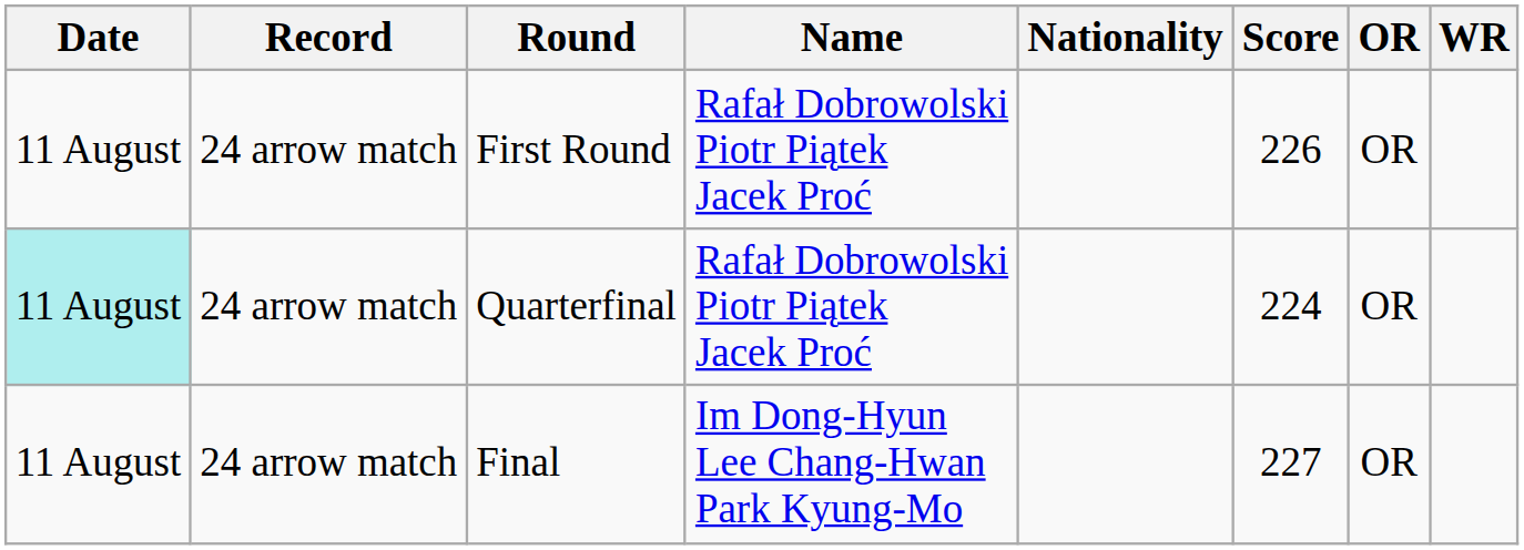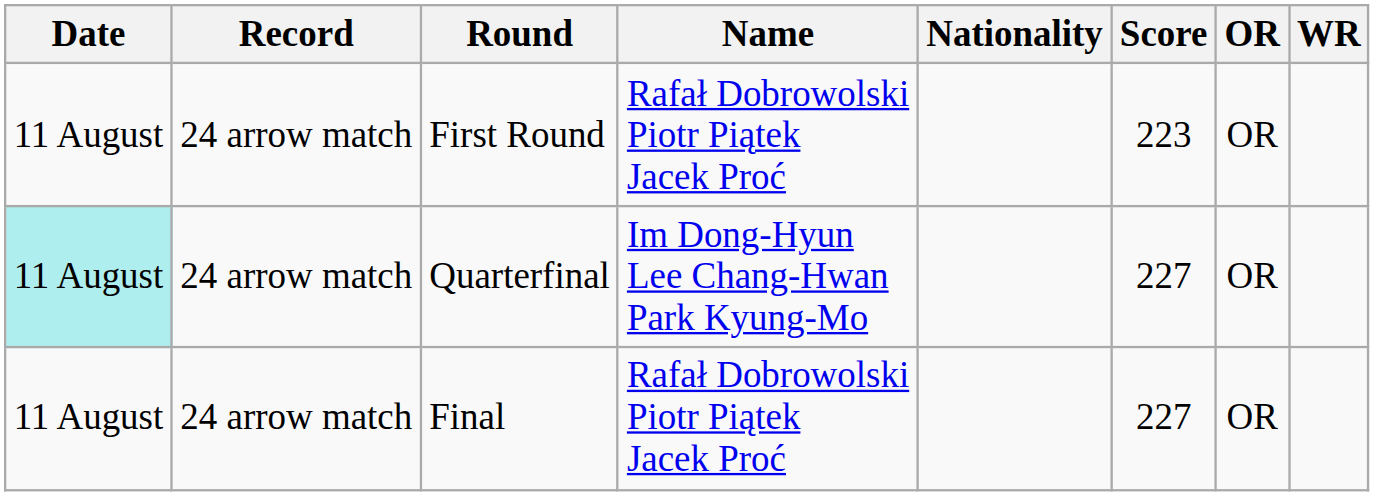 <table class=wikitable>
 <tr>
 <th>Date</th>
 <th>Record</th>
 <th>Round</th>
 <th>Name</th>
 <th>Nationality</th>
 <th>Score</th>
 <th>OR</th>
 <th>WR</th>
 </tr>
 <tr>
 <td>11 August</td>
 <td>24 arrow match</td>
 <td>First Round</td>
 <td><a href='#'>Rafał Dobrowolski</a><br><a href='#'>Piotr Piątek</a><br><a href='#'>Jacek Proć</a></td>
 <td align=left></td>
-<td align=center>226</td>
+<td align=center>223</td>
 <td align=center>OR</td>
 <td></td>
 </tr>
 <tr>
 <td style="background: paleturquoise;">11 August</td>
 <td>24 arrow match</td>
 <td>Quarterfinal</td>
-<td><a href='#'>Rafał Dobrowolski</a><br><a href='#'>Piotr Piątek</a><br><a href='#'>Jacek Proć</a></td>
+<td><a href='#'>Im Dong-Hyun</a><br><a href='#'>Lee Chang-Hwan</a><br><a href='#'>Park Kyung-Mo</a></td>
 <td align=left></td>
-<td align=center>224</td>
+<td align=center>227</td>
 <td align=center>OR</td>
 <td></td>
 </tr>
 <tr>
 <td>11 August</td>
 <td>24 arrow match</td>
 <td>Final</td>
-<td><a href='#'>Im Dong-Hyun</a><br><a href='#'>Lee Chang-Hwan</a><br><a href='#'>Park Kyung-Mo</a></td>
+<td><a href='#'>Rafał Dobrowolski</a><br><a href='#'>Piotr Piątek</a><br><a href='#'>Jacek Proć</a></td>
 <td align=left></td>
 <td align=center>227</td>
 <td align=center>OR</td>
 <td></td>
 </tr>
 </table>
